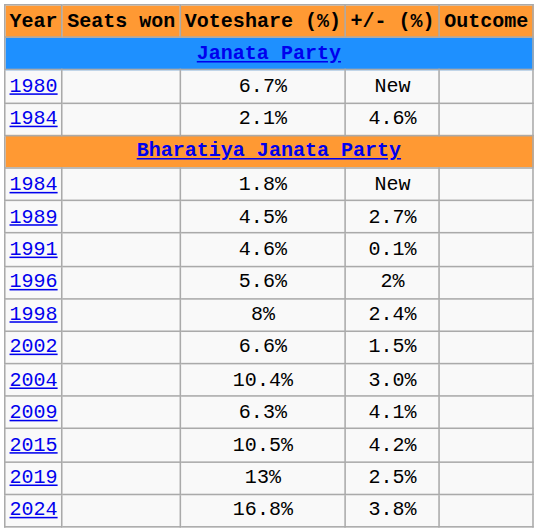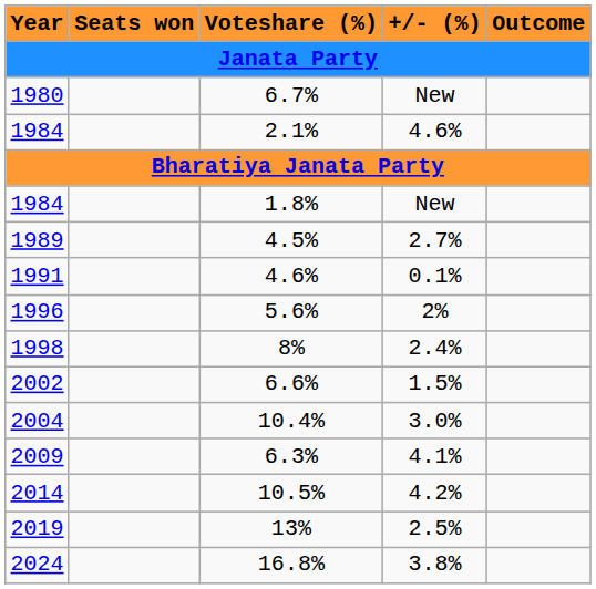 <table class="wikitable">
 <tr>
 <th style="background-color:#FF9933; color:black">Year</th>
 <th style="background-color:#FF9933; color:black">Seats won</th>
 <th style="background-color:#FF9933; color:black">Voteshare (%)</th>
 <th style="background-color:#FF9933; color:black">+/- (%)</th>
 <th style="background-color:#FF9933; color:black">Outcome</th>
 </tr>
 <tr>
 <th colspan="5" style="background:#1E90FF; color:black;" !><a href='#'>Janata Party</a></th>
 </tr>
 <tr style="text-align:center;">
 <td><a href='#'>1980</a></td>
 <td></td>
 <td>6.7%</td>
 <td>New</td>
 <td></td>
 </tr>
 <tr style="text-align:center;">
 <td><a href='#'>1984</a></td>
 <td></td>
 <td>2.1%</td>
 <td>4.6%</td>
 <td></td>
 </tr>
 <tr>
 <th colspan="5" style="background:#FF9933; color:black;" !><a href='#'>Bharatiya Janata Party</a></th>
 </tr>
 <tr style="text-align:center;">
 <td><a href='#'>1984</a></td>
 <td></td>
 <td>1.8%</td>
 <td>New</td>
 <td></td>
 </tr>
 <tr style="text-align:center;">
 <td><a href='#'>1989</a></td>
 <td></td>
 <td>4.5%</td>
 <td>2.7%</td>
 <td></td>
 </tr>
 <tr style="text-align:center;">
 <td><a href='#'>1991</a></td>
 <td></td>
 <td>4.6%</td>
 <td>0.1%</td>
 <td></td>
 </tr>
 <tr style="text-align:center;">
 <td><a href='#'>1996</a></td>
 <td></td>
 <td>5.6%</td>
 <td>2%</td>
 <td></td>
 </tr>
 <tr style="text-align:center;">
 <td><a href='#'>1998</a></td>
 <td></td>
 <td>8%</td>
 <td>2.4%</td>
 <td></td>
 </tr>
 <tr style="text-align:center;">
 <td><a href='#'>2002</a></td>
 <td></td>
 <td>6.6%</td>
 <td>1.5%</td>
 <td></td>
 </tr>
 <tr style="text-align:center;">
 <td><a href='#'>2004</a></td>
 <td></td>
 <td>10.4%</td>
 <td>3.0%</td>
 <td></td>
 </tr>
 <tr style="text-align:center;">
 <td><a href='#'>2009</a></td>
 <td></td>
 <td>6.3%</td>
 <td>4.1%</td>
 <td></td>
 </tr>
 <tr style="text-align:center;">
-<td><a href='#'>2015</a></td>
+<td><a href='#'>2014</a></td>
 <td></td>
 <td>10.5%</td>
 <td>4.2%</td>
 <td></td>
 </tr>
 <tr style="text-align:center;">
 <td><a href='#'>2019</a></td>
 <td></td>
 <td>13%</td>
 <td>2.5%</td>
 <td></td>
 </tr>
 <tr style="text-align:center;">
 <td><a href='#'>2024</a></td>
 <td></td>
 <td>16.8%</td>
 <td>3.8%</td>
 <td></td>
 </tr>
 </table>
